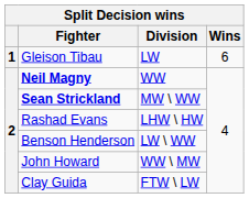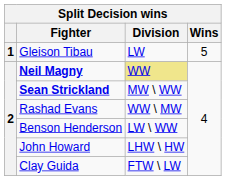 <table class=wikitable>
 <tr>
 <th colspan=4>Split Decision wins</th>
 </tr>
 <tr>
 <th></th>
 <th>Fighter</th>
 <th>Division</th>
 <th>Wins</th>
 </tr>
 <tr>
 <th>1</th>
 <td> <a href='#'>Gleison Tibau</a></td>
 <td><a href='#'>LW</a></td>
-<td align=center>6</td>
+<td align=center>5</td>
 </tr>
 <tr>
 <th rowspan=6>2</th>
 <td> <strong><a href='#'>Neil Magny</a></strong></td>
-<td><a href='#'>WW</a></td>
+<td style="background: khaki;"><a href='#'>WW</a></td>
 <td rowspan=6 align=center>4</td>
 </tr>
 <tr>
 <td> <strong><a href='#'>Sean Strickland</a></strong></td>
 <td><a href='#'>MW</a> \ <a href='#'>WW</a></td>
 </tr>
 <tr>
 <td> <a href='#'>Rashad Evans</a></td>
-<td><a href='#'>LHW</a> \ <a href='#'>HW</a></td>
+<td><a href='#'>WW</a> \ <a href='#'>MW</a></td>
 </tr>
 <tr>
 <td> <a href='#'>Benson Henderson</a></td>
 <td><a href='#'>LW</a> \ <a href='#'>WW</a></td>
 </tr>
 <tr>
 <td> <a href='#'>John Howard</a></td>
-<td><a href='#'>WW</a> \ <a href='#'>MW</a></td>
+<td><a href='#'>LHW</a> \ <a href='#'>HW</a></td>
 </tr>
 <tr>
 <td> <a href='#'>Clay Guida</a></td>
 <td><a href='#'>FTW</a> \ <a href='#'>LW</a></td>
 </tr>
 </table>
